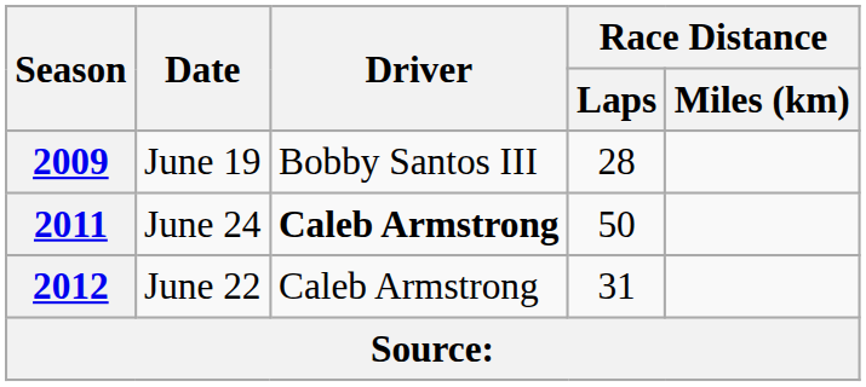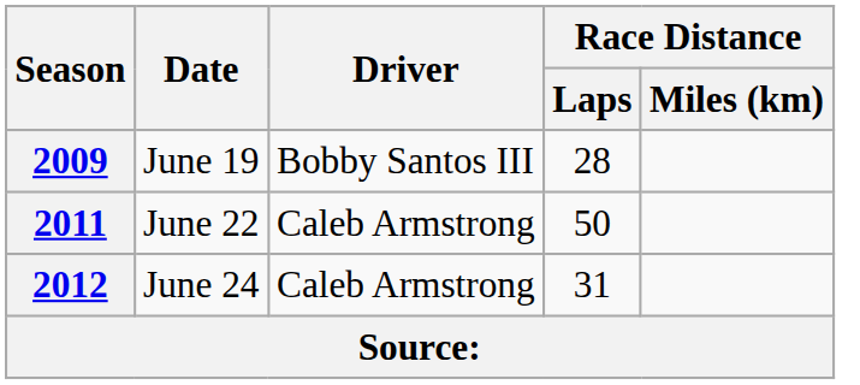 <table class="wikitable" style="font-size: 95%;">
 <tr>
 <th rowspan="2">Season</th>
 <th rowspan="2">Date</th>
 <th rowspan="2">Driver</th>
 <th colspan="2">Race Distance</th>
 </tr>
 <tr>
 <th>Laps</th>
 <th>Miles (km)</th>
 </tr>
 <tr>
 <th><a href='#'>2009</a></th>
 <td>June 19</td>
 <td>Bobby Santos III</td>
 <td align="center">28</td>
 <td align="center"></td>
 </tr>
 <tr>
 <th><a href='#'>2011</a></th>
-<td>June 24</td>
-<td><strong>Caleb Armstrong</strong></td>
+<td>June 22</td>
+<td>Caleb Armstrong</td>
 <td align="center">50</td>
 <td align="center"></td>
 </tr>
 <tr>
 <th><a href='#'>2012</a></th>
-<td>June 22</td>
+<td>June 24</td>
 <td>Caleb Armstrong</td>
 <td align="center">31</td>
 <td align="center"></td>
 </tr>
 <tr>
 <th colspan="5">Source:</th>
 </tr>
 </table>
